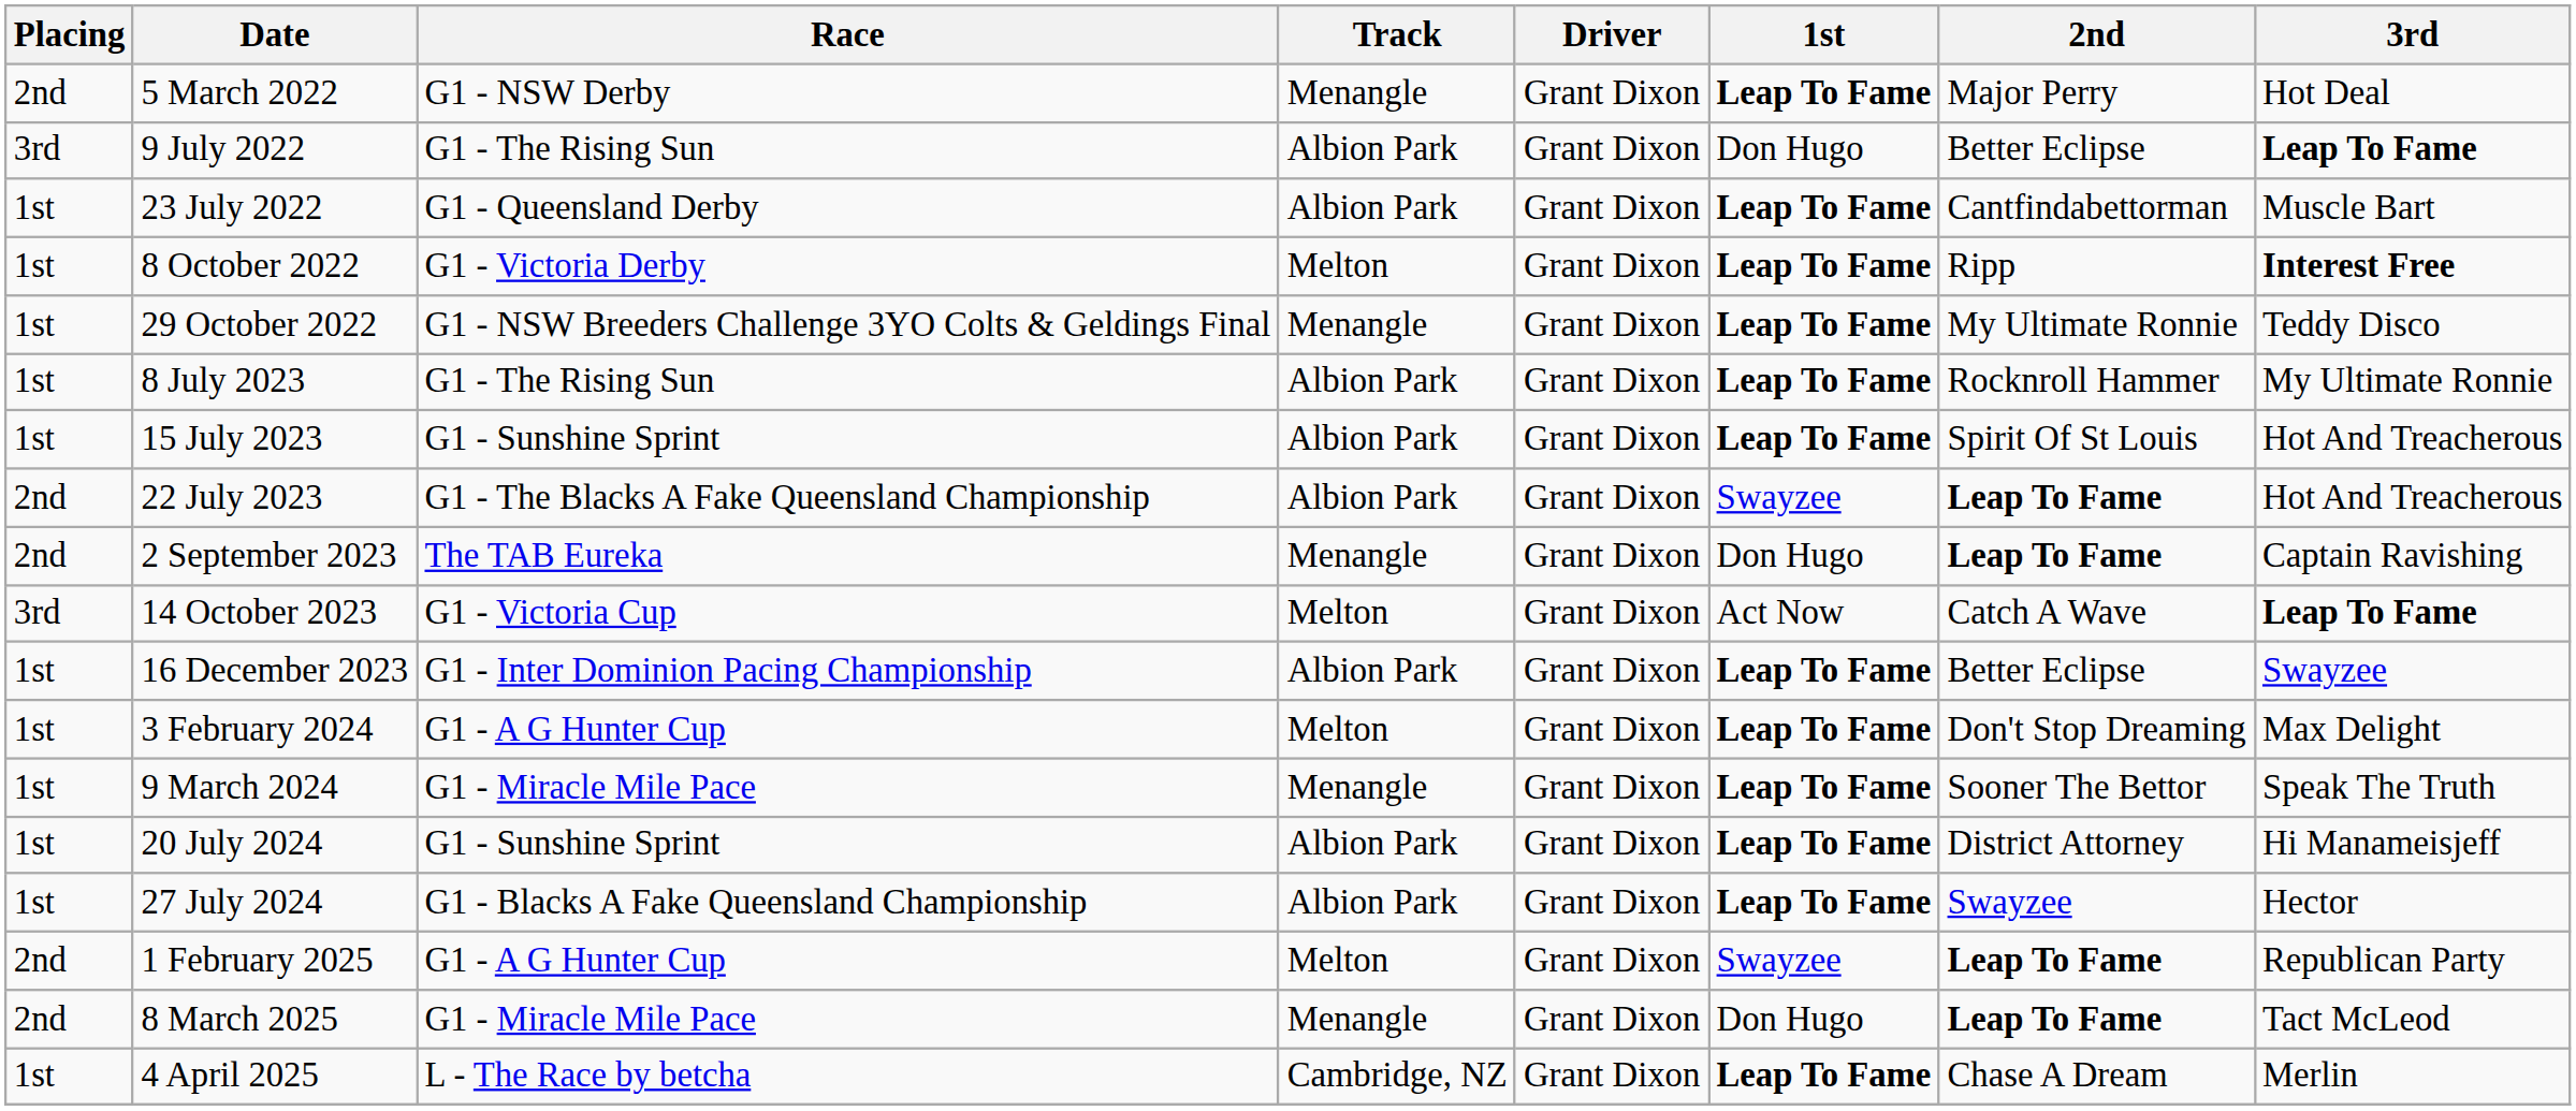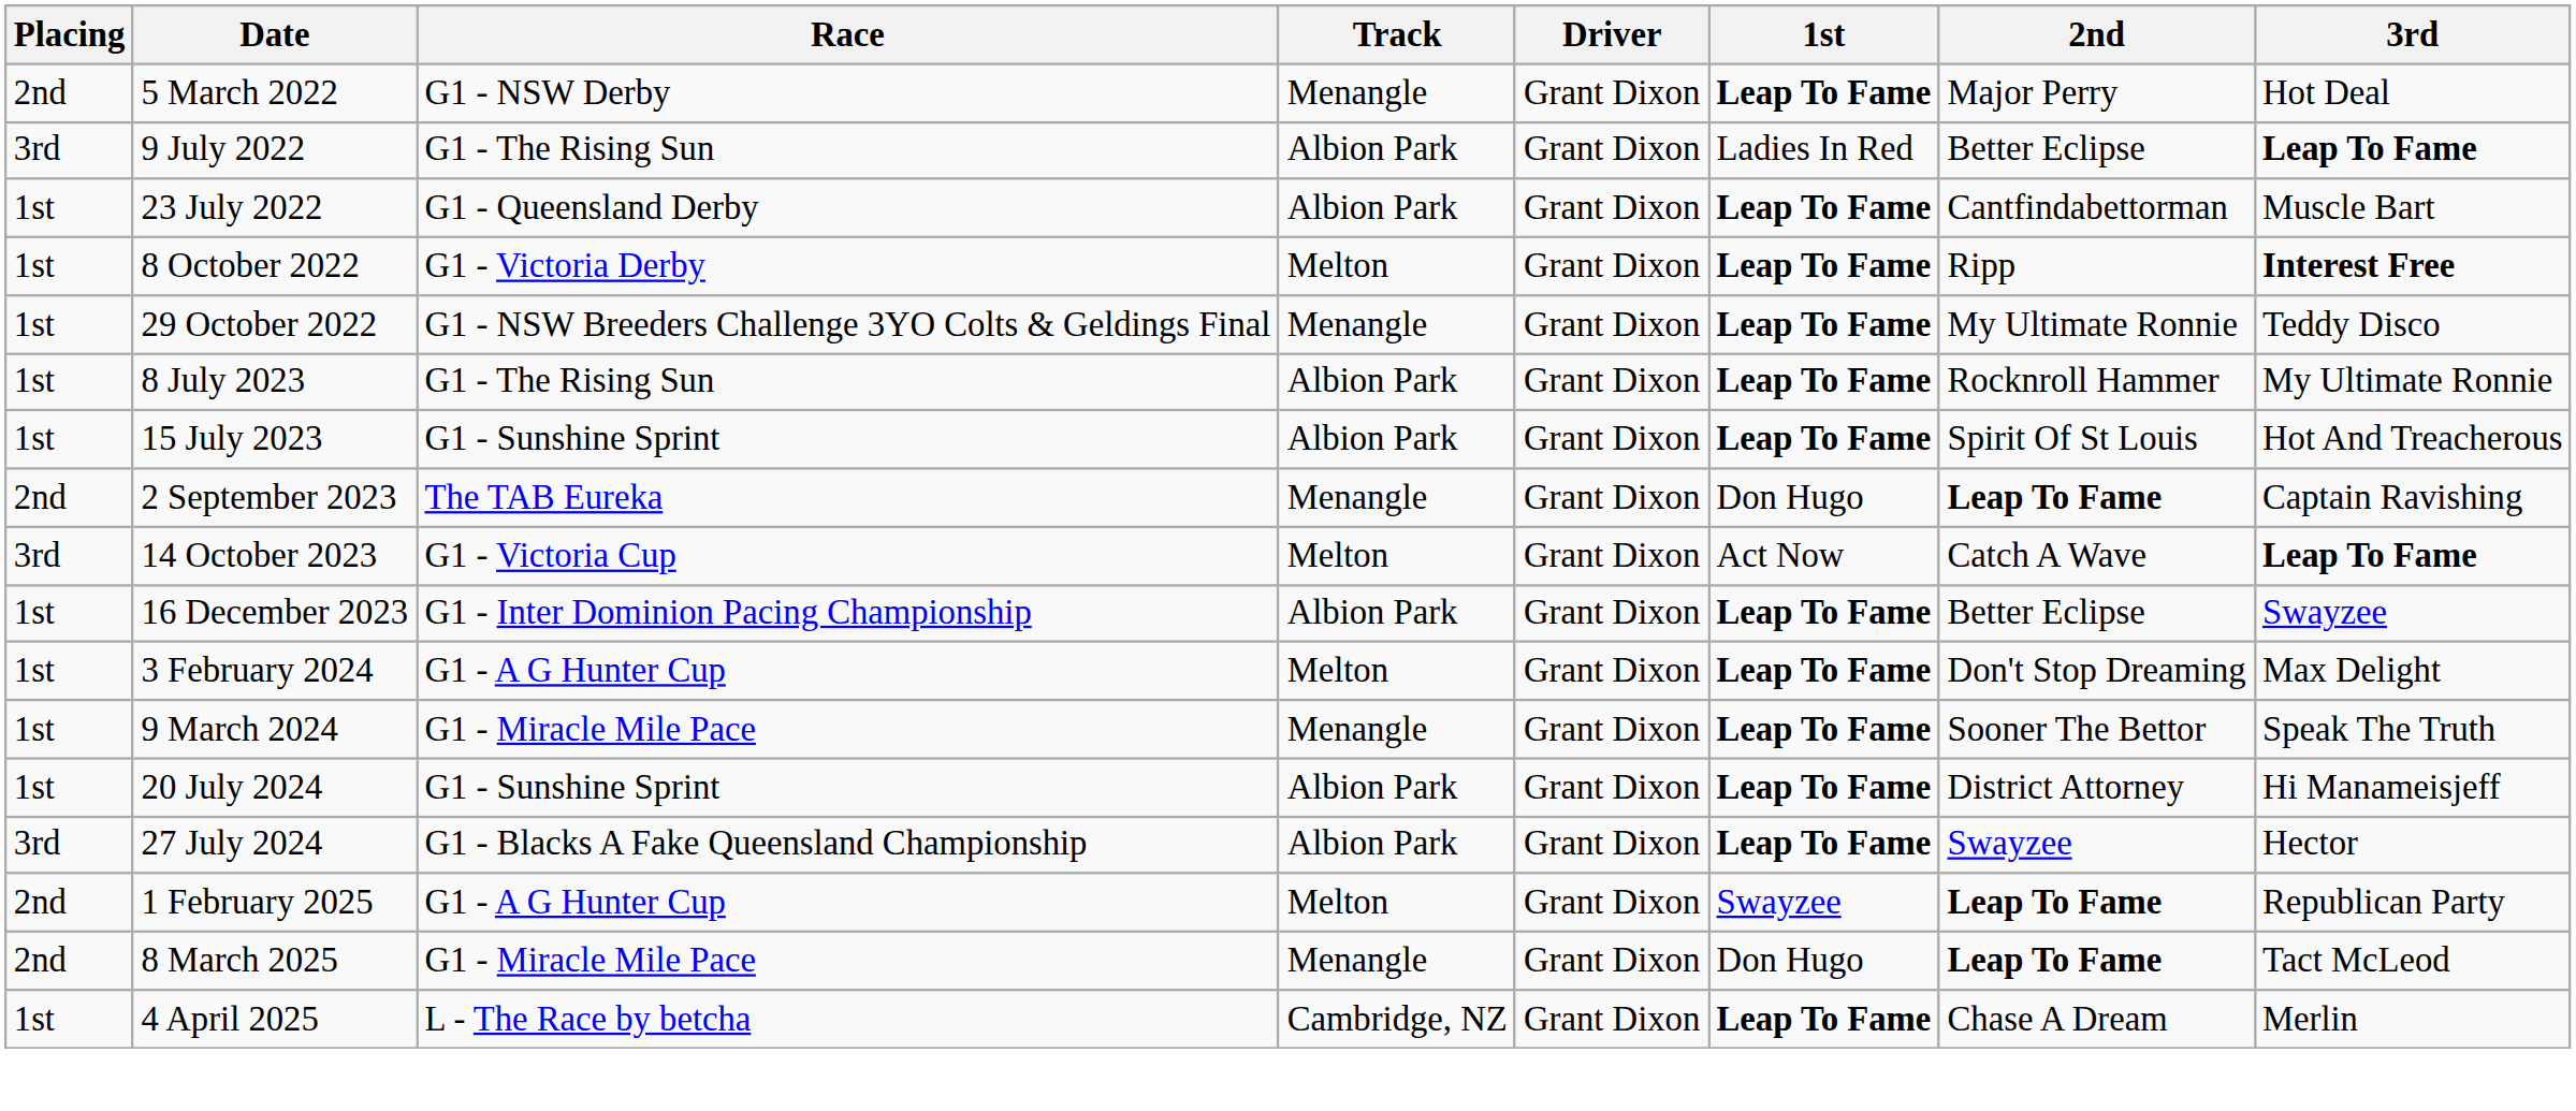 <table class="wikitable sortable" style="font-size:90%">
 <tr>
 <th>Placing</th>
 <th>Date</th>
 <th>Race</th>
 <th>Track</th>
 <th>Driver</th>
 <th>1st</th>
 <th>2nd</th>
 <th>3rd</th>
 </tr>
 <tr>
 <td>2nd</td>
 <td>5 March 2022</td>
 <td>G1 - NSW Derby</td>
 <td>Menangle</td>
 <td>Grant Dixon</td>
 <td><strong>Leap To Fame</strong></td>
 <td>Major Perry</td>
 <td>Hot Deal</td>
 </tr>
 <tr>
 <td>3rd</td>
 <td>9 July 2022</td>
 <td>G1 - The Rising Sun</td>
 <td>Albion Park</td>
 <td>Grant Dixon</td>
-<td>Don Hugo</td>
+<td>Ladies In Red</td>
 <td>Better Eclipse</td>
 <td><strong>Leap To Fame</strong></td>
 </tr>
 <tr>
 <td>1st</td>
 <td>23 July 2022</td>
 <td>G1 - Queensland Derby</td>
 <td>Albion Park</td>
 <td>Grant Dixon</td>
 <td><strong>Leap To Fame</strong></td>
 <td>Cantfindabettorman</td>
 <td>Muscle Bart</td>
 </tr>
 <tr>
 <td>1st</td>
 <td>8 October 2022</td>
 <td>G1 - <a href='#'>Victoria Derby</a></td>
 <td>Melton</td>
 <td>Grant Dixon</td>
 <td><strong>Leap To Fame</strong></td>
 <td>Ripp</td>
 <td><strong>Interest Free</strong></td>
 </tr>
 <tr>
 <td>1st</td>
 <td>29 October 2022</td>
 <td>G1 - NSW Breeders Challenge 3YO Colts & Geldings Final</td>
 <td>Menangle</td>
 <td>Grant Dixon</td>
 <td><strong>Leap To Fame</strong></td>
 <td>My Ultimate Ronnie</td>
 <td>Teddy Disco</td>
 </tr>
 <tr>
 <td>1st</td>
 <td>8 July 2023</td>
 <td>G1 - The Rising Sun</td>
 <td>Albion Park</td>
 <td>Grant Dixon</td>
 <td><strong>Leap To Fame</strong></td>
 <td>Rocknroll Hammer</td>
 <td>My Ultimate Ronnie</td>
 </tr>
 <tr>
 <td>1st</td>
 <td>15 July 2023</td>
 <td>G1 - Sunshine Sprint</td>
 <td>Albion Park</td>
 <td>Grant Dixon</td>
 <td><strong>Leap To Fame</strong></td>
 <td>Spirit Of St Louis</td>
-<td>Hot And Treacherous</td>
-</tr>
-<tr>
-<td>2nd</td>
-<td>22 July 2023</td>
-<td>G1 - The Blacks A Fake Queensland Championship</td>
-<td>Albion Park</td>
-<td>Grant Dixon</td>
-<td><a href='#'>Swayzee</a></td>
-<td><strong>Leap To Fame</strong></td>
 <td>Hot And Treacherous</td>
 </tr>
 <tr>
 <td>2nd</td>
 <td>2 September 2023</td>
 <td><a href='#'>The TAB Eureka</a></td>
 <td>Menangle</td>
 <td>Grant Dixon</td>
 <td>Don Hugo</td>
 <td><strong>Leap To Fame</strong></td>
 <td>Captain Ravishing</td>
 </tr>
 <tr>
 <td>3rd</td>
 <td>14 October 2023</td>
 <td>G1 - <a href='#'>Victoria Cup</a></td>
 <td>Melton</td>
 <td>Grant Dixon</td>
 <td>Act Now</td>
 <td>Catch A Wave</td>
 <td><strong>Leap To Fame</strong></td>
 </tr>
 <tr>
 <td>1st</td>
 <td>16 December 2023</td>
 <td>G1 - <a href='#'>Inter Dominion Pacing Championship</a></td>
 <td>Albion Park</td>
 <td>Grant Dixon</td>
 <td><strong>Leap To Fame</strong></td>
 <td>Better Eclipse</td>
 <td><a href='#'>Swayzee</a></td>
 </tr>
 <tr>
 <td>1st</td>
 <td>3 February 2024</td>
 <td>G1 - <a href='#'>A G Hunter Cup</a></td>
 <td>Melton</td>
 <td>Grant Dixon</td>
 <td><strong>Leap To Fame</strong></td>
 <td>Don't Stop Dreaming</td>
 <td>Max Delight</td>
 </tr>
 <tr>
 <td>1st</td>
 <td>9 March 2024</td>
 <td>G1 - <a href='#'>Miracle Mile Pace</a></td>
 <td>Menangle</td>
 <td>Grant Dixon</td>
 <td><strong>Leap To Fame</strong></td>
 <td>Sooner The Bettor</td>
 <td>Speak The Truth</td>
 </tr>
 <tr>
 <td>1st</td>
 <td>20 July 2024</td>
 <td>G1 - Sunshine Sprint</td>
 <td>Albion Park</td>
 <td>Grant Dixon</td>
 <td><strong>Leap To Fame</strong></td>
 <td>District Attorney</td>
 <td>Hi Manameisjeff</td>
 </tr>
 <tr>
-<td>1st</td>
+<td>3rd</td>
 <td>27 July 2024</td>
 <td>G1 - Blacks A Fake Queensland Championship</td>
 <td>Albion Park</td>
 <td>Grant Dixon</td>
 <td><strong>Leap To Fame</strong></td>
 <td><a href='#'>Swayzee</a></td>
 <td>Hector</td>
 </tr>
 <tr>
 <td>2nd</td>
 <td>1 February 2025</td>
 <td>G1 - <a href='#'>A G Hunter Cup</a></td>
 <td>Melton</td>
 <td>Grant Dixon</td>
 <td><a href='#'>Swayzee</a></td>
 <td><strong>Leap To Fame</strong></td>
 <td>Republican Party</td>
 </tr>
 <tr>
 <td>2nd</td>
 <td>8 March 2025</td>
 <td>G1 - <a href='#'>Miracle Mile Pace</a></td>
 <td>Menangle</td>
 <td>Grant Dixon</td>
 <td>Don Hugo</td>
 <td><strong>Leap To Fame</strong></td>
 <td>Tact McLeod</td>
 </tr>
 <tr>
 <td>1st</td>
 <td>4 April 2025</td>
 <td>L - <a href='#'>The Race by betcha</a></td>
 <td>Cambridge, NZ</td>
 <td>Grant Dixon</td>
 <td><strong>Leap To Fame</strong></td>
 <td>Chase A Dream</td>
 <td>Merlin</td>
 </tr>
 <tr>
 </tr>
 </table>
